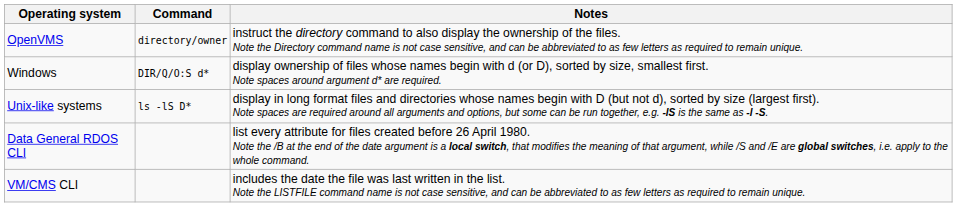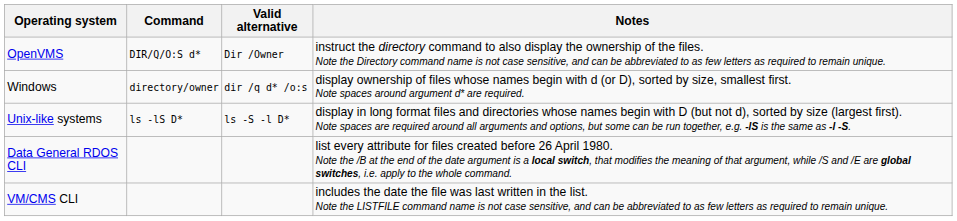 <table class="wikitable">
 <tr>
 <th>Operating system</th>
 <th>Command</th>
+<th>Valid alternative</th>
 <th>Notes</th>
 </tr>
 <tr>
 <td><a href='#'>OpenVMS</a></td>
-<td><code>directory/owner</code></td>
+<td><code>DIR/Q/O:S d*</code></td>
+<td><code>Dir /Owner</code></td>
 <td>instruct the <em>directory</em> command to also display the ownership of the files.<br><small><em>Note the Directory command name is not case sensitive, and can be abbreviated to as few letters as required to remain unique.</em></small></td>
 </tr>
 <tr>
 <td>Windows</td>
-<td><code>DIR/Q/O:S d*</code></td>
+<td><code>directory/owner</code></td>
+<td><code>dir /q d* /o:s</code></td>
 <td>display ownership of files whose names begin with d (or D), sorted by size, smallest first.<br><small><em>Note spaces around argument d* are required.</em></small></td>
 </tr>
 <tr>
 <td><a href='#'>Unix-like</a> systems</td>
 <td><code>ls -lS D*</code></td>
+<td><code>ls -S -l D*</code></td>
 <td>display in long format files and directories whose names begin with D (but not d), sorted by size (largest first).<br><small><em>Note spaces are required around all arguments and options, but some can be run together, e.g. <strong>-lS</strong> is the same as <strong>-l -S</strong>.</em></small></td>
 </tr>
 <tr>
 <td><a href='#'>Data General RDOS</a> <a href='#'>CLI</a></td>
+<td></td>
 <td></td>
 <td>list every attribute for files created before 26 April 1980.<br><small><em>Note the /B at the end of the date argument is a <strong>local switch</strong>, that modifies the meaning of that argument, while /S and /E are <strong>global switches</strong>, i.e. apply to the whole command.</em></small></td>
 </tr>
 <tr>
 <td><a href='#'>VM/CMS</a> CLI</td>
 <td></td>
+<td></td>
 <td>includes the date the file was last written in the list.<br><small><em>Note the LISTFILE command name is not case sensitive, and can be abbreviated to as few letters as required to remain unique.</em></small></td>
 </tr>
 </table>
